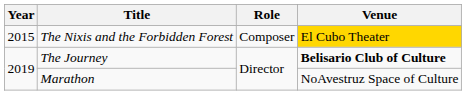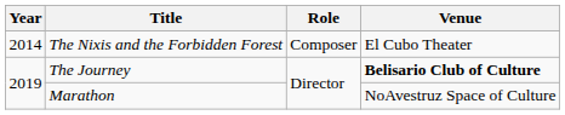 <table class="wikitable">
 <tr>
 <th>Year</th>
 <th>Title</th>
 <th>Role</th>
 <th>Venue</th>
 </tr>
 <tr>
-<td>2015</td>
+<td>2014</td>
 <td><em>The Nixis and the Forbidden Forest</em></td>
 <td>Composer</td>
-<td style="background: gold;">El Cubo Theater</td>
+<td>El Cubo Theater</td>
 </tr>
 <tr>
 <td rowspan="2">2019</td>
 <td><em>The Journey</em></td>
 <td rowspan="2">Director</td>
 <td><strong>Belisario Club of Culture</strong></td>
 </tr>
 <tr>
 <td><em>Marathon</em></td>
 <td>NoAvestruz Space of Culture</td>
 </tr>
 </table>
